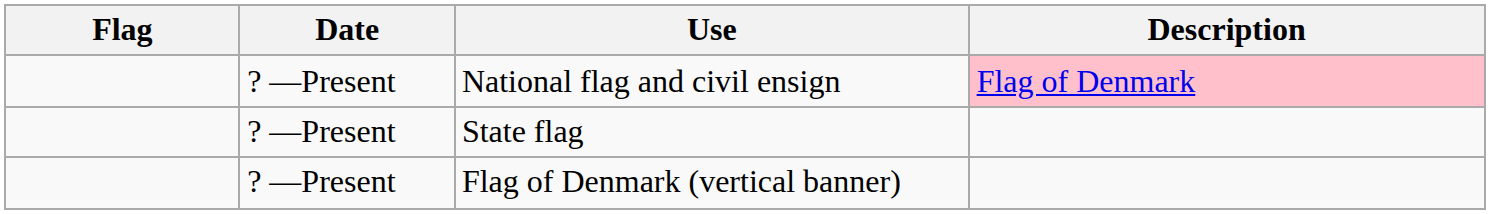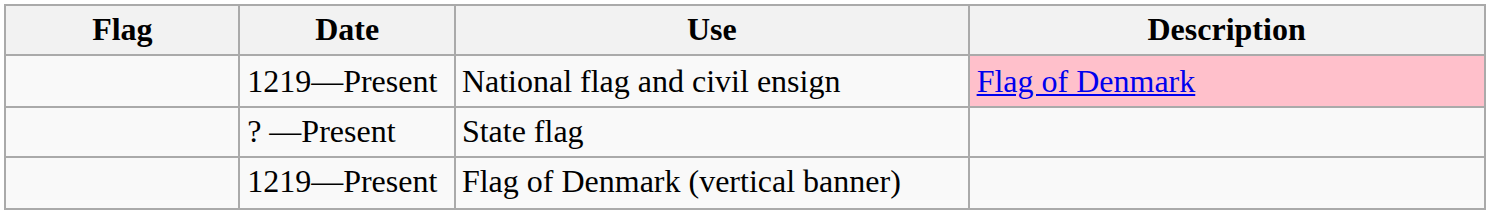 <table class="wikitable">
 <tr>
 <th style="width:110px;">Flag</th>
 <th style="width:100px;">Date</th>
 <th style="width:250px;">Use</th>
 <th style="width:250px;">Description</th>
 </tr>
 <tr>
 <td></td>
-<td>? —Present</td>
+<td>1219—Present</td>
 <td>National flag and civil ensign</td>
 <td style="background: pink;"><a href='#'>Flag of Denmark</a></td>
 </tr>
 <tr>
 <td></td>
 <td>? —Present</td>
 <td>State flag</td>
 <td></td>
 </tr>
 <tr>
 <td></td>
-<td>? —Present</td>
+<td>1219—Present</td>
 <td>Flag of Denmark (vertical banner)</td>
 <td></td>
 </tr>
 <tr>
 </tr>
 </table>
